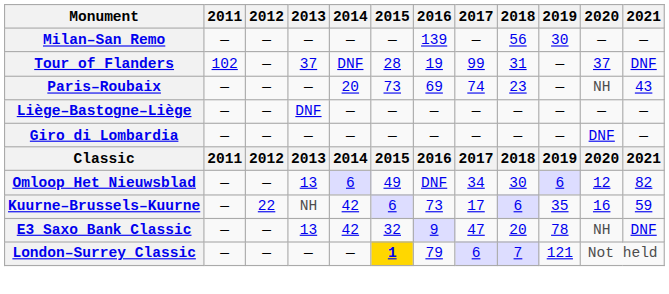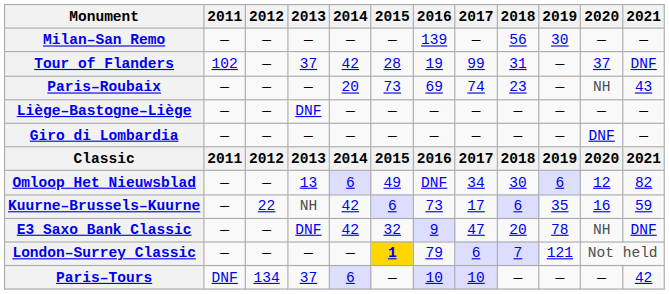 <table class="wikitable plainrowheaders">
 <tr>
 <th>Monument</th>
 <th scope="col">2011</th>
 <th scope="col">2012</th>
 <th scope="col">2013</th>
 <th scope="col">2014</th>
 <th scope="col">2015</th>
 <th scope="col">2016</th>
 <th scope="col">2017</th>
 <th scope="col">2018</th>
 <th scope="col">2019</th>
 <th scope="col">2020</th>
 <th scope="col">2021</th>
 </tr>
 <tr style="text-align:center;">
 <th scope="row"><a href='#'>Milan–San Remo</a></th>
 <td>—</td>
 <td>—</td>
 <td>—</td>
 <td>—</td>
 <td>—</td>
 <td><a href='#'>139</a></td>
 <td>—</td>
 <td><a href='#'>56</a></td>
 <td><a href='#'>30</a></td>
 <td>—</td>
 <td>—</td>
 </tr>
 <tr style="text-align:center;">
 <th scope="row"><a href='#'>Tour of Flanders</a></th>
 <td><a href='#'>102</a></td>
 <td>—</td>
 <td><a href='#'>37</a></td>
-<td><a href='#'>DNF</a></td>
+<td><a href='#'>42</a></td>
 <td><a href='#'>28</a></td>
 <td><a href='#'>19</a></td>
 <td><a href='#'>99</a></td>
 <td><a href='#'>31</a></td>
 <td>—</td>
 <td><a href='#'>37</a></td>
 <td><a href='#'>DNF</a></td>
 </tr>
 <tr style="text-align:center;">
 <th scope="row"><a href='#'>Paris–Roubaix</a></th>
 <td>—</td>
 <td>—</td>
 <td>—</td>
 <td><a href='#'>20</a></td>
 <td><a href='#'>73</a></td>
 <td><a href='#'>69</a></td>
 <td><a href='#'>74</a></td>
 <td><a href='#'>23</a></td>
 <td>—</td>
 <td style="color:#4d4d4d;">NH</td>
 <td><a href='#'>43</a></td>
 </tr>
 <tr style="text-align:center;">
 <th scope="row"><a href='#'>Liège–Bastogne–Liège</a></th>
 <td>—</td>
 <td>—</td>
 <td><a href='#'>DNF</a></td>
 <td>—</td>
 <td>—</td>
 <td>—</td>
 <td>—</td>
 <td>—</td>
 <td>—</td>
 <td>—</td>
 <td>—</td>
 </tr>
 <tr style="text-align:center;">
 <th scope="row"><a href='#'>Giro di Lombardia</a></th>
 <td>—</td>
 <td>—</td>
 <td>—</td>
 <td>—</td>
 <td>—</td>
 <td>—</td>
 <td>—</td>
 <td>—</td>
 <td>—</td>
 <td><a href='#'>DNF</a></td>
 <td>—</td>
 </tr>
 <tr>
 <th>Classic</th>
 <th scope="col">2011</th>
 <th scope="col">2012</th>
 <th scope="col">2013</th>
 <th scope="col">2014</th>
 <th scope="col">2015</th>
 <th scope="col">2016</th>
 <th scope="col">2017</th>
 <th scope="col">2018</th>
 <th scope="col">2019</th>
 <th scope="col">2020</th>
 <th scope="col">2021</th>
 </tr>
 <tr style="text-align:center;">
 <th scope="row"><a href='#'>Omloop Het Nieuwsblad</a></th>
 <td>—</td>
 <td>—</td>
 <td><a href='#'>13</a></td>
 <td style="background:#ddf;"><a href='#'>6</a></td>
 <td><a href='#'>49</a></td>
 <td><a href='#'>DNF</a></td>
 <td><a href='#'>34</a></td>
 <td><a href='#'>30</a></td>
 <td style="background:#ddf;"><a href='#'>6</a></td>
 <td><a href='#'>12</a></td>
 <td><a href='#'>82</a></td>
 </tr>
 <tr style="text-align:center;">
 <th scope="row"><a href='#'>Kuurne–Brussels–Kuurne</a></th>
 <td>—</td>
 <td><a href='#'>22</a></td>
 <td style="color:#4d4d4d;">NH</td>
 <td><a href='#'>42</a></td>
 <td style="background:#ddf;"><a href='#'>6</a></td>
 <td><a href='#'>73</a></td>
 <td><a href='#'>17</a></td>
 <td style="background:#ddf;"><a href='#'>6</a></td>
 <td><a href='#'>35</a></td>
 <td><a href='#'>16</a></td>
 <td><a href='#'>59</a></td>
 </tr>
 <tr style="text-align:center;">
 <th scope="row"><a href='#'>E3 Saxo Bank Classic</a></th>
 <td>—</td>
 <td>—</td>
-<td><a href='#'>13</a></td>
+<td><a href='#'>DNF</a></td>
 <td><a href='#'>42</a></td>
 <td><a href='#'>32</a></td>
 <td style="background:#ddf;"><a href='#'>9</a></td>
 <td><a href='#'>47</a></td>
 <td><a href='#'>20</a></td>
 <td><a href='#'>78</a></td>
 <td style="color:#4d4d4d;">NH</td>
 <td><a href='#'>DNF</a></td>
 </tr>
 <tr style="text-align:center;">
 <th scope="row"><a href='#'>London–Surrey Classic</a></th>
 <td>—</td>
 <td>—</td>
 <td>—</td>
 <td>—</td>
 <td style="background:#FFD700;"><a href='#'><strong>1</strong></a></td>
 <td><a href='#'>79</a></td>
 <td style="background:#ddf;"><a href='#'>6</a></td>
 <td style="background:#ddf;"><a href='#'>7</a></td>
 <td><a href='#'>121</a></td>
 <td style="color:#4d4d4d;" colspan=2>Not held</td>
 </tr>
+<tr style="text-align:center;">
+<th scope="row"><a href='#'>Paris–Tours</a></th>
+<td><a href='#'>DNF</a></td>
+<td><a href='#'>134</a></td>
+<td><a href='#'>37</a></td>
+<td style="background:#ddf;"><a href='#'>6</a></td>
+<td>—</td>
+<td style="background:#ddf;"><a href='#'>10</a></td>
+<td style="background:#ddf;"><a href='#'>10</a></td>
+<td>—</td>
+<td>—</td>
+<td>—</td>
+<td><a href='#'>42</a></td>
+</tr>
 </table>
